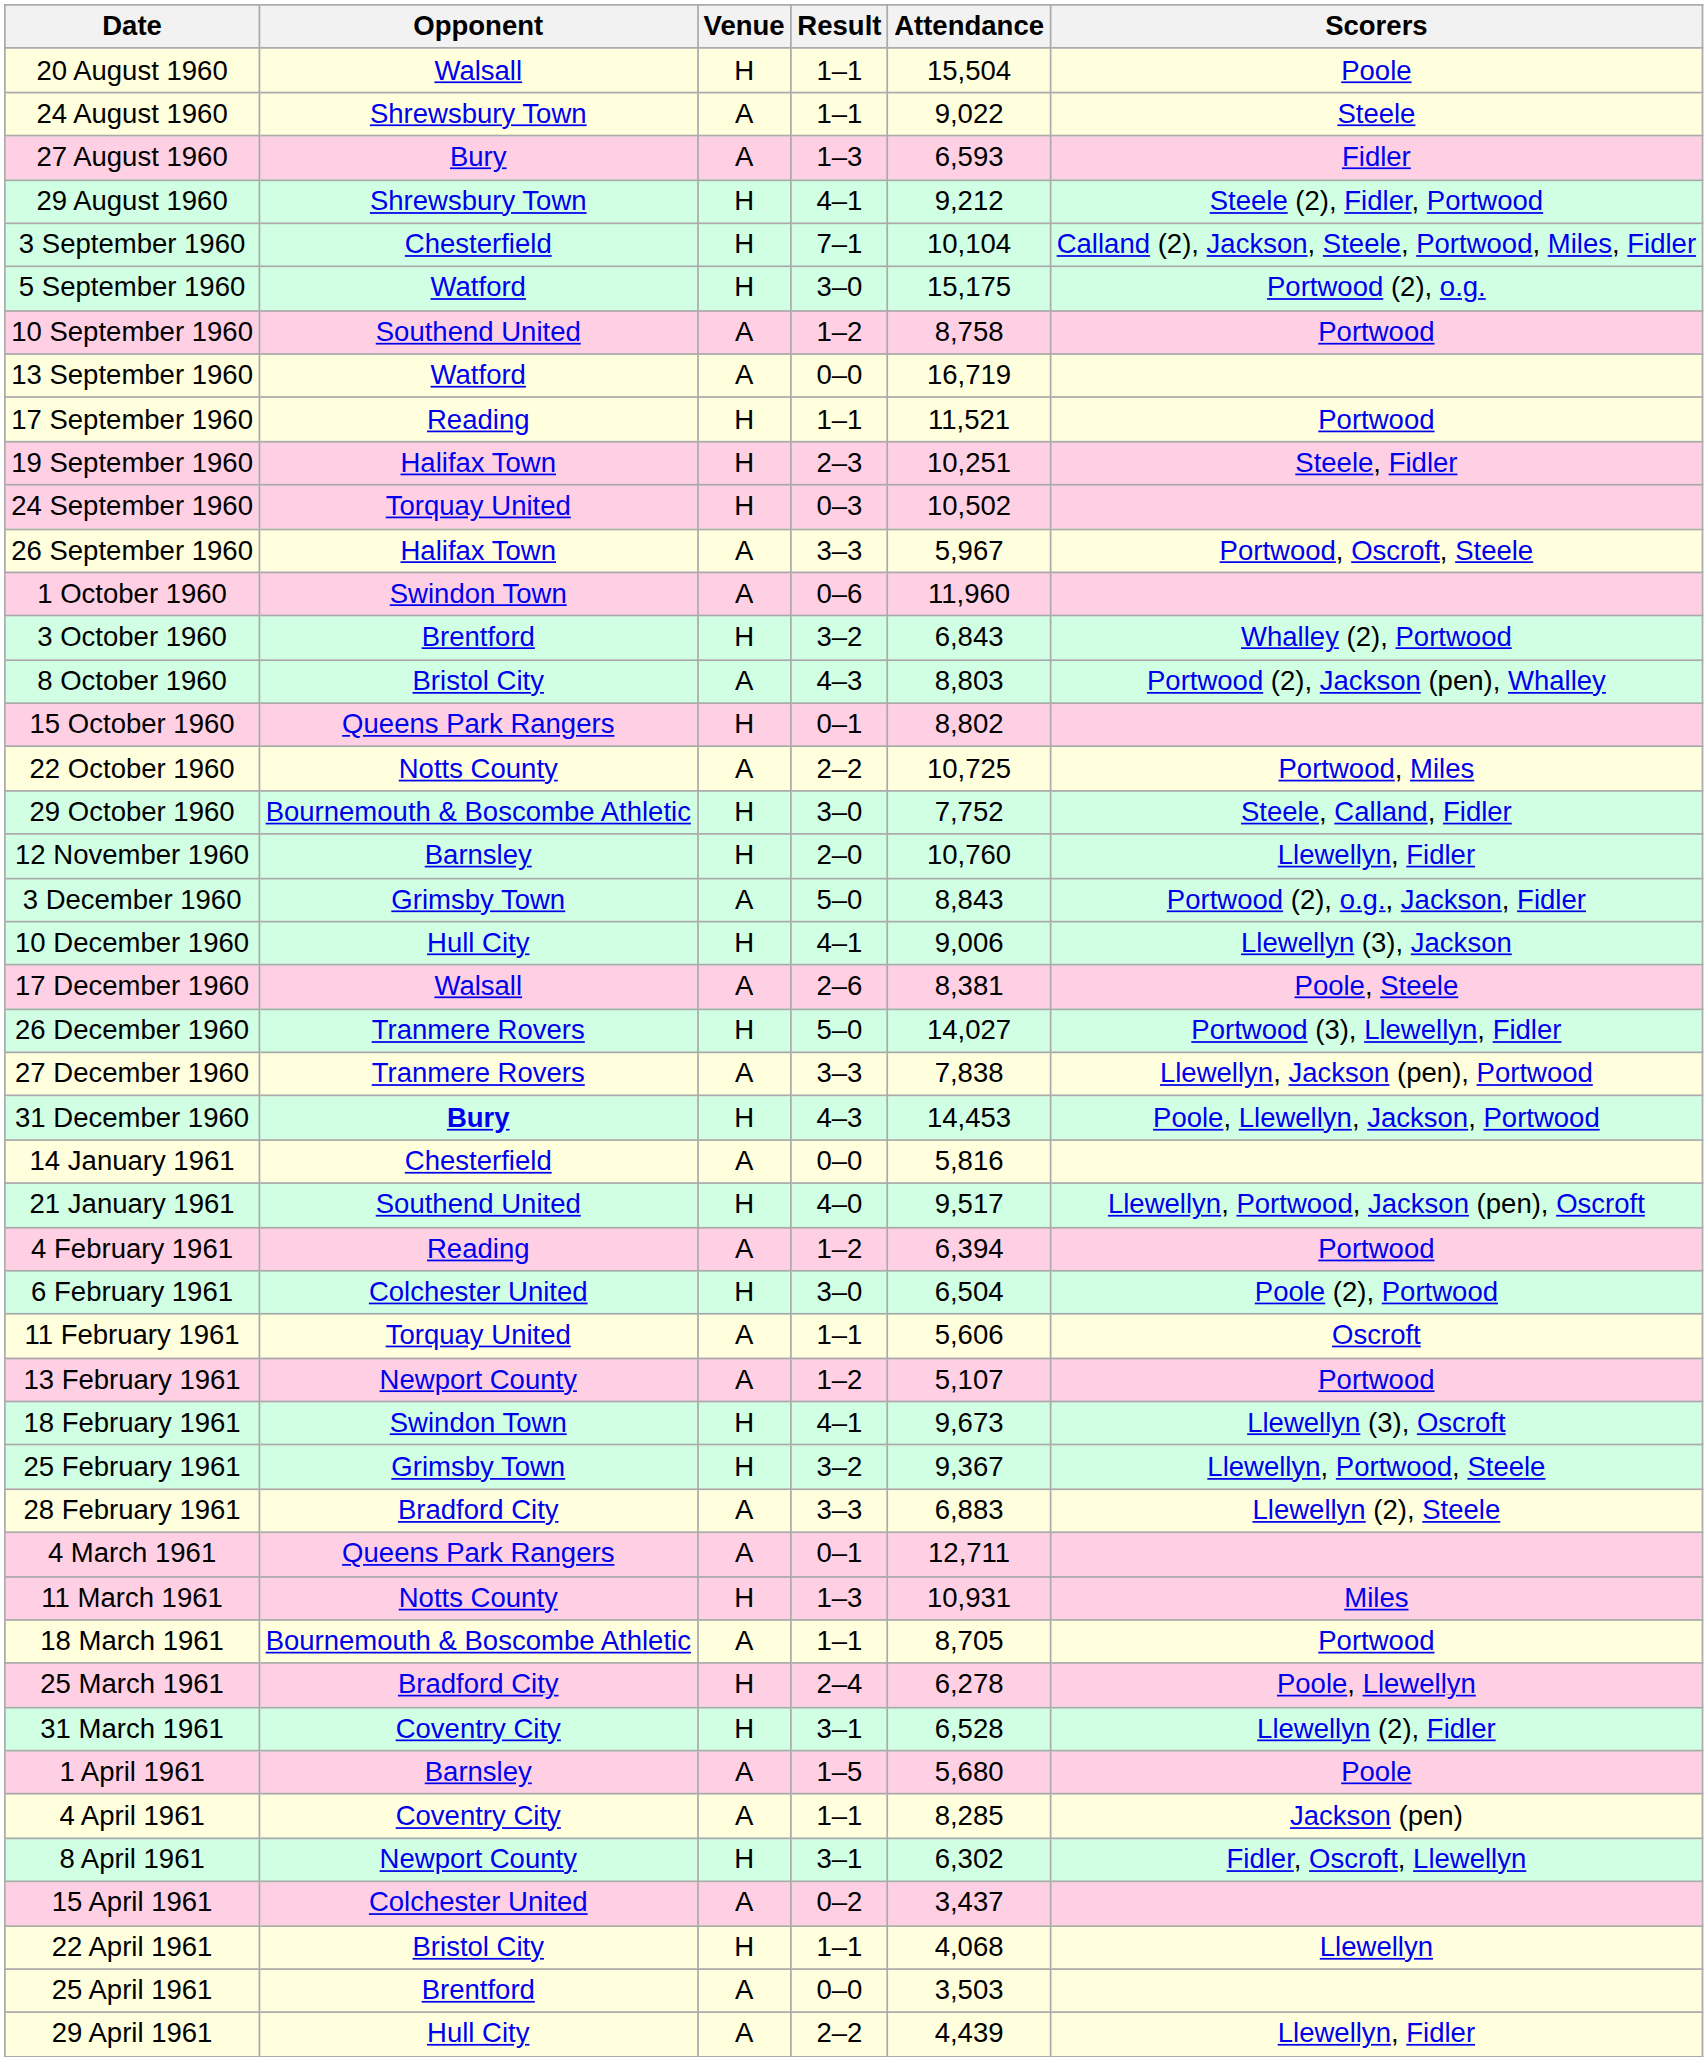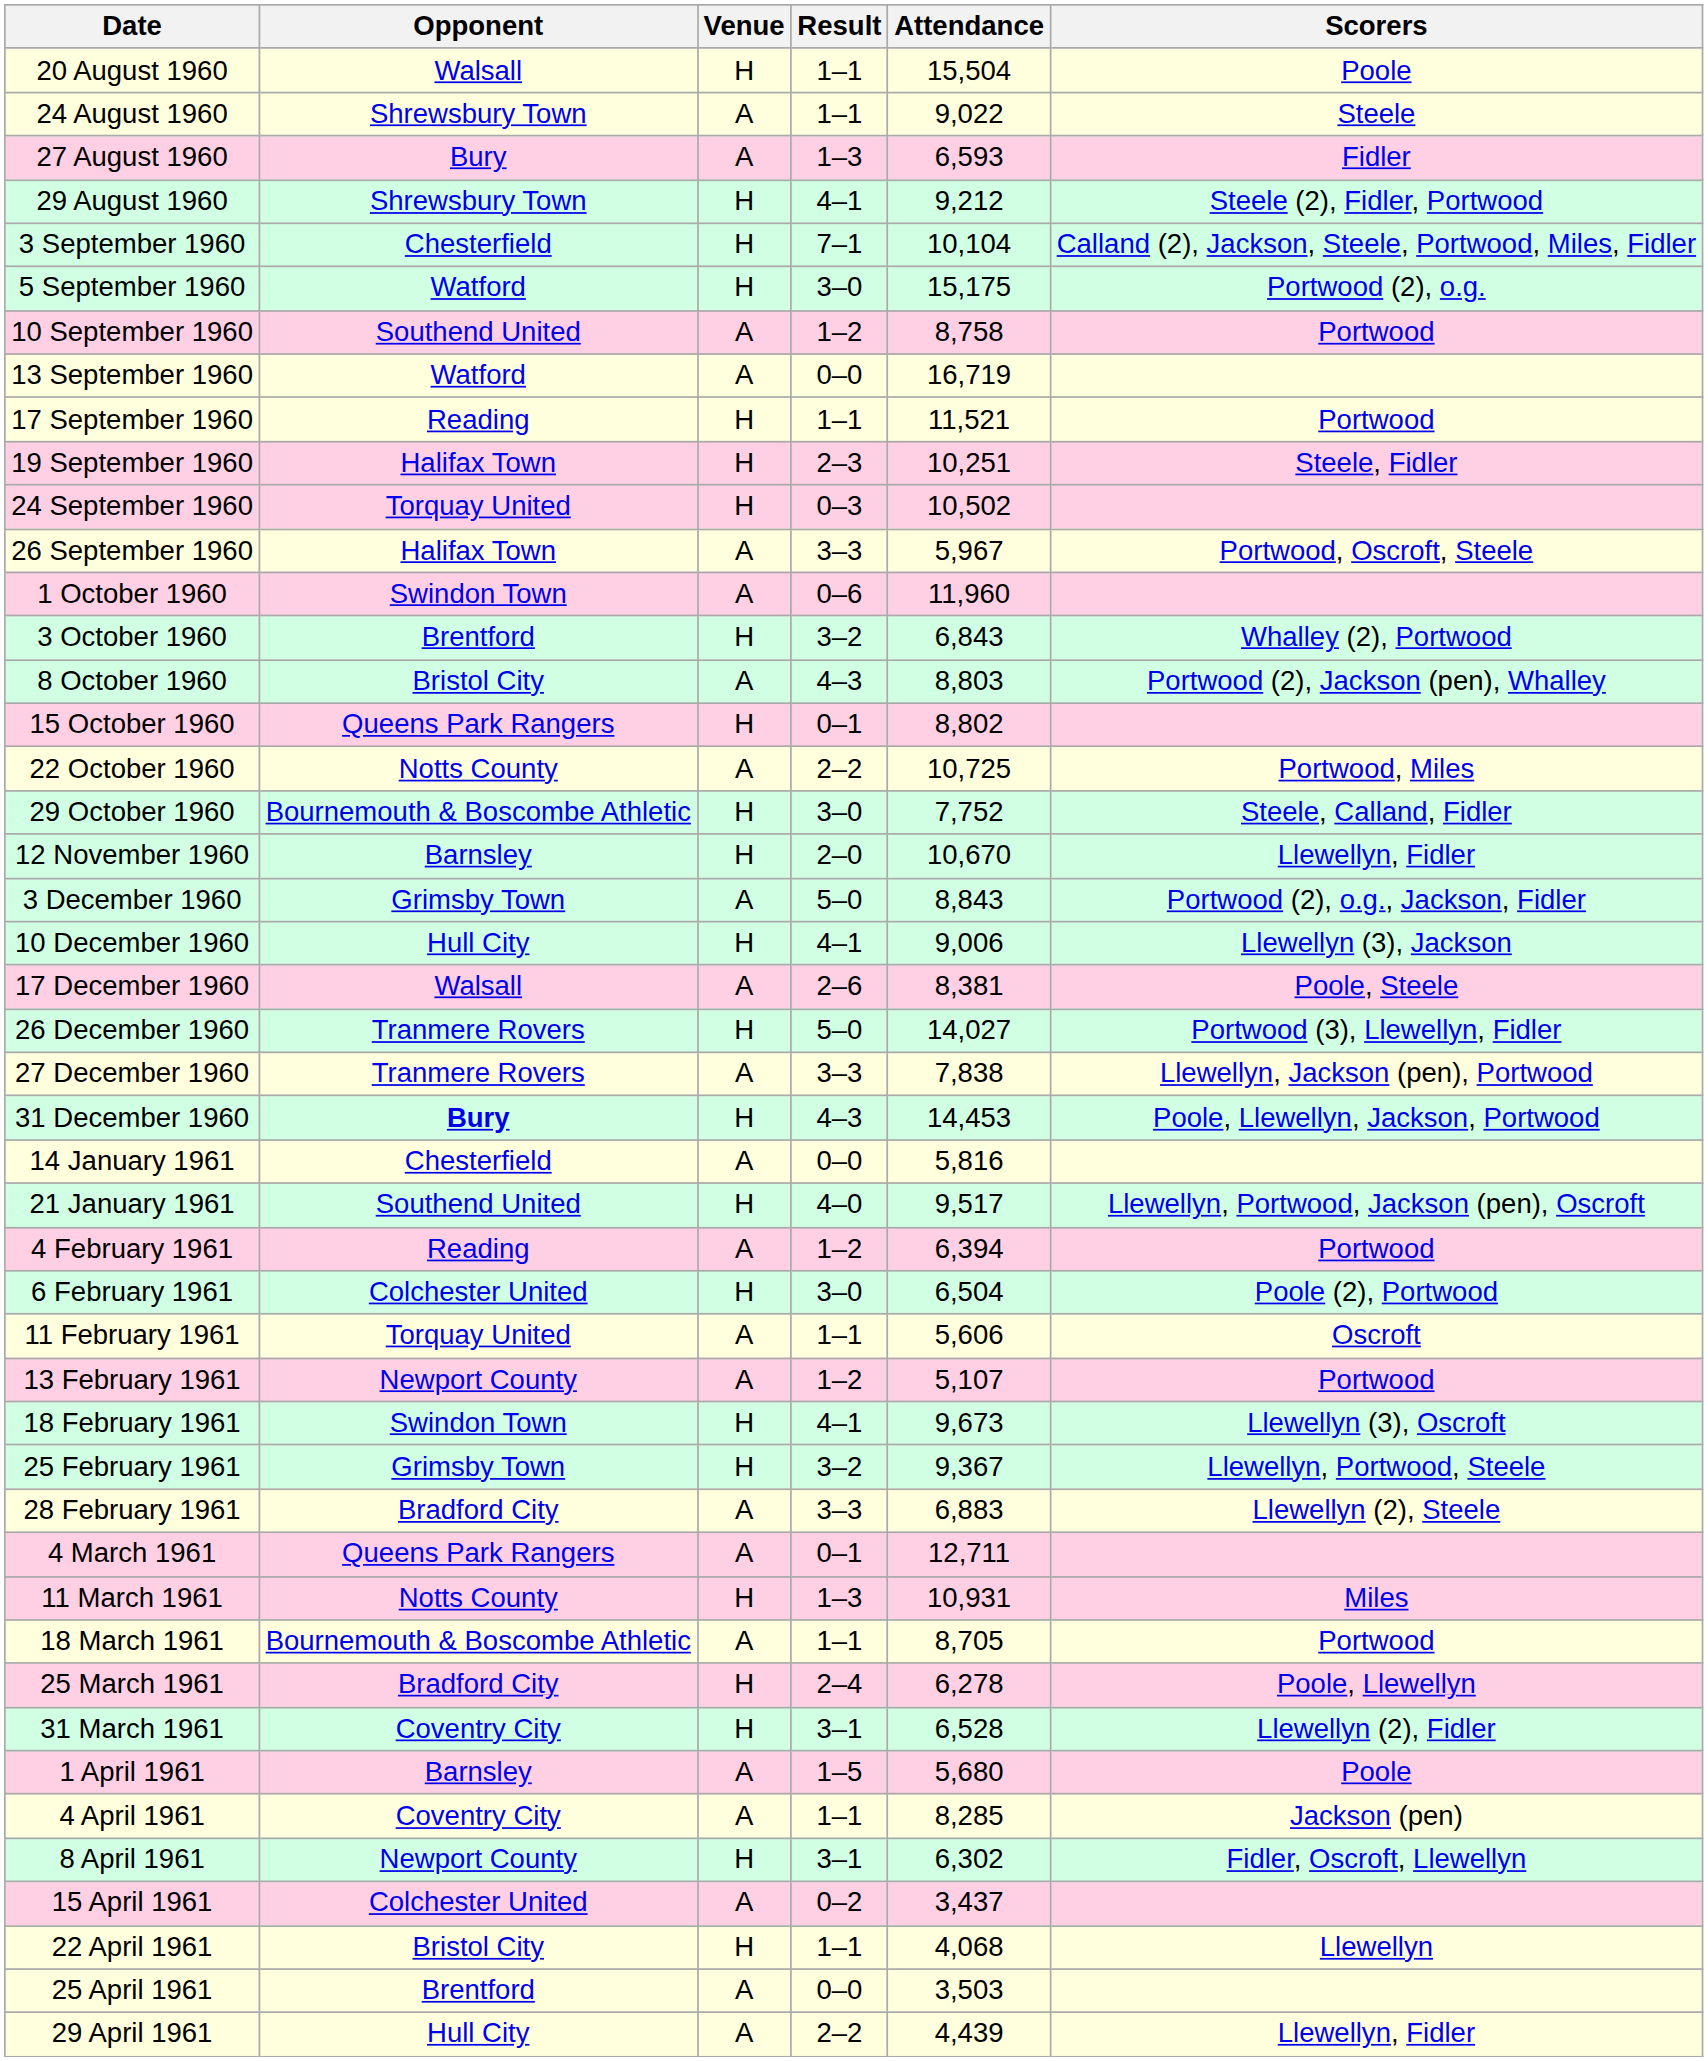 <table class="wikitable sortable" style="font-size:100%; text-align:center">
 <tr>
 <th>Date</th>
 <th>Opponent</th>
 <th>Venue</th>
 <th>Result</th>
 <th>Attendance</th>
 <th>Scorers</th>
 </tr>
 <tr style="background-color: #ffffdd;">
 <td>20 August 1960</td>
 <td><a href='#'>Walsall</a></td>
 <td>H</td>
 <td>1–1</td>
 <td>15,504</td>
 <td><a href='#'>Poole</a></td>
 </tr>
 <tr style="background-color: #ffffdd;">
 <td>24 August 1960</td>
 <td><a href='#'>Shrewsbury Town</a></td>
 <td>A</td>
 <td>1–1</td>
 <td>9,022</td>
 <td><a href='#'>Steele</a></td>
 </tr>
 <tr style="background-color: #ffd0e3;">
 <td>27 August 1960</td>
 <td><a href='#'>Bury</a></td>
 <td>A</td>
 <td>1–3</td>
 <td>6,593</td>
 <td><a href='#'>Fidler</a></td>
 </tr>
 <tr style="background-color: #d0ffe3;">
 <td>29 August 1960</td>
 <td><a href='#'>Shrewsbury Town</a></td>
 <td>H</td>
 <td>4–1</td>
 <td>9,212</td>
 <td><a href='#'>Steele</a> (2), <a href='#'>Fidler</a>, <a href='#'>Portwood</a></td>
 </tr>
 <tr style="background-color: #d0ffe3;">
 <td>3 September 1960</td>
 <td><a href='#'>Chesterfield</a></td>
 <td>H</td>
 <td>7–1</td>
 <td>10,104</td>
 <td><a href='#'>Calland</a> (2), <a href='#'>Jackson</a>, <a href='#'>Steele</a>, <a href='#'>Portwood</a>, <a href='#'>Miles</a>, <a href='#'>Fidler</a></td>
 </tr>
 <tr style="background-color: #d0ffe3;">
 <td>5 September 1960</td>
 <td><a href='#'>Watford</a></td>
 <td>H</td>
 <td>3–0</td>
 <td>15,175</td>
 <td><a href='#'>Portwood</a> (2), <a href='#'>o.g.</a></td>
 </tr>
 <tr style="background-color: #ffd0e3;">
 <td>10 September 1960</td>
 <td><a href='#'>Southend United</a></td>
 <td>A</td>
 <td>1–2</td>
 <td>8,758</td>
 <td><a href='#'>Portwood</a></td>
 </tr>
 <tr style="background-color: #ffffdd;">
 <td>13 September 1960</td>
 <td><a href='#'>Watford</a></td>
 <td>A</td>
 <td>0–0</td>
 <td>16,719</td>
 <td></td>
 </tr>
 <tr style="background-color: #ffffdd;">
 <td>17 September 1960</td>
 <td><a href='#'>Reading</a></td>
 <td>H</td>
 <td>1–1</td>
 <td>11,521</td>
 <td><a href='#'>Portwood</a></td>
 </tr>
 <tr style="background-color: #ffd0e3;">
 <td>19 September 1960</td>
 <td><a href='#'>Halifax Town</a></td>
 <td>H</td>
 <td>2–3</td>
 <td>10,251</td>
 <td><a href='#'>Steele</a>, <a href='#'>Fidler</a></td>
 </tr>
 <tr style="background-color: #ffd0e3;">
 <td>24 September 1960</td>
 <td><a href='#'>Torquay United</a></td>
 <td>H</td>
 <td>0–3</td>
 <td>10,502</td>
 <td></td>
 </tr>
 <tr style="background-color: #ffffdd;">
 <td>26 September 1960</td>
 <td><a href='#'>Halifax Town</a></td>
 <td>A</td>
 <td>3–3</td>
 <td>5,967</td>
 <td><a href='#'>Portwood</a>, <a href='#'>Oscroft</a>, <a href='#'>Steele</a></td>
 </tr>
 <tr style="background-color: #ffd0e3;">
 <td>1 October 1960</td>
 <td><a href='#'>Swindon Town</a></td>
 <td>A</td>
 <td>0–6</td>
 <td>11,960</td>
 <td></td>
 </tr>
 <tr style="background-color: #d0ffe3;">
 <td>3 October 1960</td>
 <td><a href='#'>Brentford</a></td>
 <td>H</td>
 <td>3–2</td>
 <td>6,843</td>
 <td><a href='#'>Whalley</a> (2), <a href='#'>Portwood</a></td>
 </tr>
 <tr style="background-color: #d0ffe3;">
 <td>8 October 1960</td>
 <td><a href='#'>Bristol City</a></td>
 <td>A</td>
 <td>4–3</td>
 <td>8,803</td>
 <td><a href='#'>Portwood</a> (2), <a href='#'>Jackson</a> (pen), <a href='#'>Whalley</a></td>
 </tr>
 <tr style="background-color: #ffd0e3;">
 <td>15 October 1960</td>
 <td><a href='#'>Queens Park Rangers</a></td>
 <td>H</td>
 <td>0–1</td>
 <td>8,802</td>
 <td></td>
 </tr>
 <tr style="background-color: #ffffdd;">
 <td>22 October 1960</td>
 <td><a href='#'>Notts County</a></td>
 <td>A</td>
 <td>2–2</td>
 <td>10,725</td>
 <td><a href='#'>Portwood</a>, <a href='#'>Miles</a></td>
 </tr>
 <tr style="background-color: #d0ffe3;">
 <td>29 October 1960</td>
 <td><a href='#'>Bournemouth & Boscombe Athletic</a></td>
 <td>H</td>
 <td>3–0</td>
 <td>7,752</td>
 <td><a href='#'>Steele</a>, <a href='#'>Calland</a>, <a href='#'>Fidler</a></td>
 </tr>
 <tr style="background-color: #d0ffe3;">
 <td>12 November 1960</td>
 <td><a href='#'>Barnsley</a></td>
 <td>H</td>
 <td>2–0</td>
-<td>10,760</td>
+<td>10,670</td>
 <td><a href='#'>Llewellyn</a>, <a href='#'>Fidler</a></td>
 </tr>
 <tr style="background-color: #d0ffe3;">
 <td>3 December 1960</td>
 <td><a href='#'>Grimsby Town</a></td>
 <td>A</td>
 <td>5–0</td>
 <td>8,843</td>
 <td><a href='#'>Portwood</a> (2), <a href='#'>o.g.</a>, <a href='#'>Jackson</a>, <a href='#'>Fidler</a></td>
 </tr>
 <tr style="background-color: #d0ffe3;">
 <td>10 December 1960</td>
 <td><a href='#'>Hull City</a></td>
 <td>H</td>
 <td>4–1</td>
 <td>9,006</td>
 <td><a href='#'>Llewellyn</a> (3), <a href='#'>Jackson</a></td>
 </tr>
 <tr style="background-color: #ffd0e3;">
 <td>17 December 1960</td>
 <td><a href='#'>Walsall</a></td>
 <td>A</td>
 <td>2–6</td>
 <td>8,381</td>
 <td><a href='#'>Poole</a>, <a href='#'>Steele</a></td>
 </tr>
 <tr style="background-color: #d0ffe3;">
 <td>26 December 1960</td>
 <td><a href='#'>Tranmere Rovers</a></td>
 <td>H</td>
 <td>5–0</td>
 <td>14,027</td>
 <td><a href='#'>Portwood</a> (3), <a href='#'>Llewellyn</a>, <a href='#'>Fidler</a></td>
 </tr>
 <tr style="background-color: #ffffdd;">
 <td>27 December 1960</td>
 <td><a href='#'>Tranmere Rovers</a></td>
 <td>A</td>
 <td>3–3</td>
 <td>7,838</td>
 <td><a href='#'>Llewellyn</a>, <a href='#'>Jackson</a> (pen), <a href='#'>Portwood</a></td>
 </tr>
 <tr style="background-color: #d0ffe3;">
 <td>31 December 1960</td>
 <td><strong><a href='#'>Bury</a></strong></td>
 <td>H</td>
 <td>4–3</td>
 <td>14,453</td>
 <td><a href='#'>Poole</a>, <a href='#'>Llewellyn</a>, <a href='#'>Jackson</a>, <a href='#'>Portwood</a></td>
 </tr>
 <tr style="background-color: #ffffdd;">
 <td>14 January 1961</td>
 <td><a href='#'>Chesterfield</a></td>
 <td>A</td>
 <td>0–0</td>
 <td>5,816</td>
 <td></td>
 </tr>
 <tr style="background-color: #d0ffe3;">
 <td>21 January 1961</td>
 <td><a href='#'>Southend United</a></td>
 <td>H</td>
 <td>4–0</td>
 <td>9,517</td>
 <td><a href='#'>Llewellyn</a>, <a href='#'>Portwood</a>, <a href='#'>Jackson</a> (pen), <a href='#'>Oscroft</a></td>
 </tr>
 <tr style="background-color: #ffd0e3;">
 <td>4 February 1961</td>
 <td><a href='#'>Reading</a></td>
 <td>A</td>
 <td>1–2</td>
 <td>6,394</td>
 <td><a href='#'>Portwood</a></td>
 </tr>
 <tr style="background-color: #d0ffe3;">
 <td>6 February 1961</td>
 <td><a href='#'>Colchester United</a></td>
 <td>H</td>
 <td>3–0</td>
 <td>6,504</td>
 <td><a href='#'>Poole</a> (2), <a href='#'>Portwood</a></td>
 </tr>
 <tr style="background-color: #ffffdd;">
 <td>11 February 1961</td>
 <td><a href='#'>Torquay United</a></td>
 <td>A</td>
 <td>1–1</td>
 <td>5,606</td>
 <td><a href='#'>Oscroft</a></td>
 </tr>
 <tr style="background-color: #ffd0e3;">
 <td>13 February 1961</td>
 <td><a href='#'>Newport County</a></td>
 <td>A</td>
 <td>1–2</td>
 <td>5,107</td>
 <td><a href='#'>Portwood</a></td>
 </tr>
 <tr style="background-color: #d0ffe3;">
 <td>18 February 1961</td>
 <td><a href='#'>Swindon Town</a></td>
 <td>H</td>
 <td>4–1</td>
 <td>9,673</td>
 <td><a href='#'>Llewellyn</a> (3), <a href='#'>Oscroft</a></td>
 </tr>
 <tr style="background-color: #d0ffe3;">
 <td>25 February 1961</td>
 <td><a href='#'>Grimsby Town</a></td>
 <td>H</td>
 <td>3–2</td>
 <td>9,367</td>
 <td><a href='#'>Llewellyn</a>, <a href='#'>Portwood</a>, <a href='#'>Steele</a></td>
 </tr>
 <tr style="background-color: #ffffdd;">
 <td>28 February 1961</td>
 <td><a href='#'>Bradford City</a></td>
 <td>A</td>
 <td>3–3</td>
 <td>6,883</td>
 <td><a href='#'>Llewellyn</a> (2), <a href='#'>Steele</a></td>
 </tr>
 <tr style="background-color: #ffd0e3;">
 <td>4 March 1961</td>
 <td><a href='#'>Queens Park Rangers</a></td>
 <td>A</td>
 <td>0–1</td>
 <td>12,711</td>
 <td></td>
 </tr>
 <tr style="background-color: #ffd0e3;">
 <td>11 March 1961</td>
 <td><a href='#'>Notts County</a></td>
 <td>H</td>
 <td>1–3</td>
 <td>10,931</td>
 <td><a href='#'>Miles</a></td>
 </tr>
 <tr style="background-color: #ffffdd;">
 <td>18 March 1961</td>
 <td><a href='#'>Bournemouth & Boscombe Athletic</a></td>
 <td>A</td>
 <td>1–1</td>
 <td>8,705</td>
 <td><a href='#'>Portwood</a></td>
 </tr>
 <tr style="background-color: #ffd0e3;">
 <td>25 March 1961</td>
 <td><a href='#'>Bradford City</a></td>
 <td>H</td>
 <td>2–4</td>
 <td>6,278</td>
 <td><a href='#'>Poole</a>, <a href='#'>Llewellyn</a></td>
 </tr>
 <tr style="background-color: #d0ffe3;">
 <td>31 March 1961</td>
 <td><a href='#'>Coventry City</a></td>
 <td>H</td>
 <td>3–1</td>
 <td>6,528</td>
 <td><a href='#'>Llewellyn</a> (2), <a href='#'>Fidler</a></td>
 </tr>
 <tr style="background-color: #ffd0e3;">
 <td>1 April 1961</td>
 <td><a href='#'>Barnsley</a></td>
 <td>A</td>
 <td>1–5</td>
 <td>5,680</td>
 <td><a href='#'>Poole</a></td>
 </tr>
 <tr style="background-color: #ffffdd;">
 <td>4 April 1961</td>
 <td><a href='#'>Coventry City</a></td>
 <td>A</td>
 <td>1–1</td>
 <td>8,285</td>
 <td><a href='#'>Jackson</a> (pen)</td>
 </tr>
 <tr style="background-color: #d0ffe3;">
 <td>8 April 1961</td>
 <td><a href='#'>Newport County</a></td>
 <td>H</td>
 <td>3–1</td>
 <td>6,302</td>
 <td><a href='#'>Fidler</a>, <a href='#'>Oscroft</a>, <a href='#'>Llewellyn</a></td>
 </tr>
 <tr style="background-color: #ffd0e3;">
 <td>15 April 1961</td>
 <td><a href='#'>Colchester United</a></td>
 <td>A</td>
 <td>0–2</td>
 <td>3,437</td>
 <td></td>
 </tr>
 <tr style="background-color: #ffffdd;">
 <td>22 April 1961</td>
 <td><a href='#'>Bristol City</a></td>
 <td>H</td>
 <td>1–1</td>
 <td>4,068</td>
 <td><a href='#'>Llewellyn</a></td>
 </tr>
 <tr style="background-color: #ffffdd;">
 <td>25 April 1961</td>
 <td><a href='#'>Brentford</a></td>
 <td>A</td>
 <td>0–0</td>
 <td>3,503</td>
 <td></td>
 </tr>
 <tr style="background-color: #ffffdd;">
 <td>29 April 1961</td>
 <td><a href='#'>Hull City</a></td>
 <td>A</td>
 <td>2–2</td>
 <td>4,439</td>
 <td><a href='#'>Llewellyn</a>, <a href='#'>Fidler</a></td>
 </tr>
 </table>
